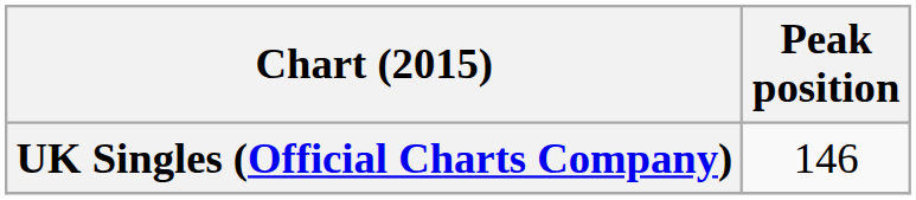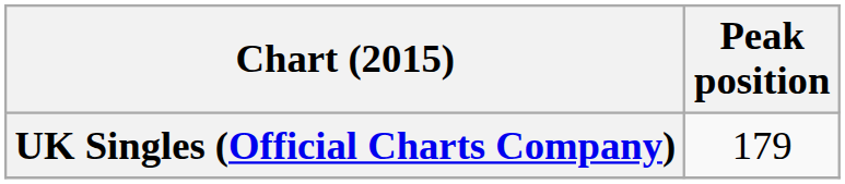 <table class="wikitable plainrowheaders sortable" style="text-align:center;">
 <tr>
 <th scope="col">Chart (2015)</th>
 <th scope="col">Peak<br>position</th>
 </tr>
 <tr>
 <th scope="row">UK Singles (<a href='#'>Official Charts Company</a>)</th>
-<td style="text-align:center;">146</td>
+<td style="text-align:center;">179</td>
 </tr>
 <tr>
 </tr>
 </table>
